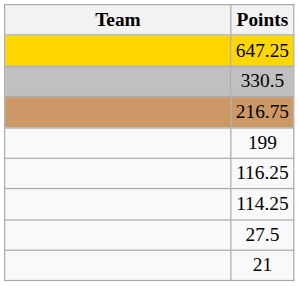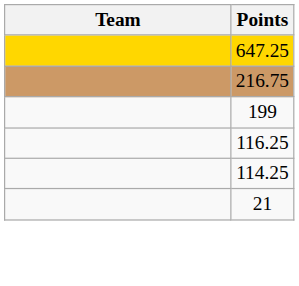 <table class="wikitable" style="text-align:center">
 <tr>
 <th width=180px>Team</th>
 <th width=20px>Points</th>
 </tr>
 <tr bgcolor=gold>
 <td align=left></td>
 <td>647.25</td>
-</tr>
-<tr bgcolor=silver>
-<td align=left><strong></strong></td>
-<td>330.5</td>
 </tr>
 <tr bgcolor=CC9966>
 <td align=left></td>
 <td>216.75</td>
 </tr>
 <tr>
 <td align=left></td>
 <td>199</td>
 </tr>
 <tr>
 <td align=left></td>
 <td>116.25</td>
 </tr>
 <tr>
 <td align=left></td>
 <td>114.25</td>
 </tr>
 <tr>
 <td align=left></td>
-<td>27.5</td>
-</tr>
-<tr>
-<td align=left></td>
 <td>21</td>
 </tr>
 </table>
